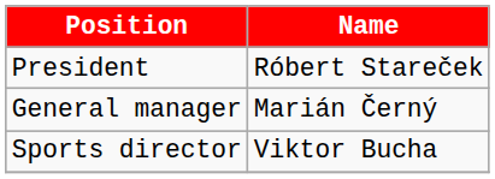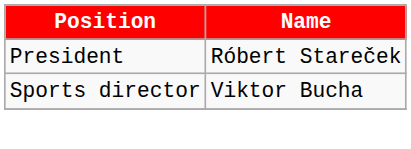 <table class=wikitable>
 <tr>
 <th style="color:white; background:#FF0000;">Position</th>
 <th style="color:white; background:#FF0000;">Name</th>
 </tr>
 <tr>
 <td>President</td>
 <td> Róbert Stareček</td>
 </tr>
 <tr>
-<td>General manager</td>
-<td> Marián Černý</td>
-</tr>
-<tr>
 <td>Sports director</td>
 <td> Viktor Bucha</td>
 </tr>
 <tr>
 </tr>
 </table>
